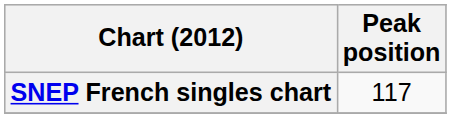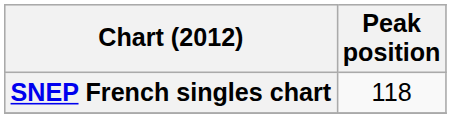 <table class="wikitable sortable plainrowheaders" border="1">
 <tr>
 <th scope="col">Chart (2012)</th>
 <th scope="col">Peak<br>position</th>
 </tr>
 <tr>
 <th scope="row"><a href='#'>SNEP</a> French singles chart</th>
-<td align="center">117</td>
+<td align="center">118</td>
 </tr>
 <tr>
 </tr>
 </table>
